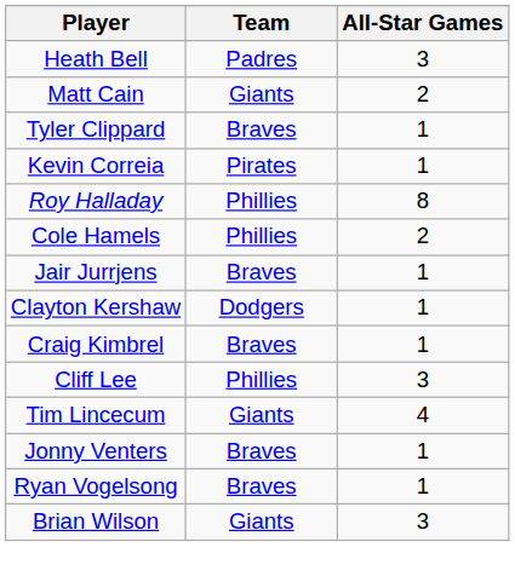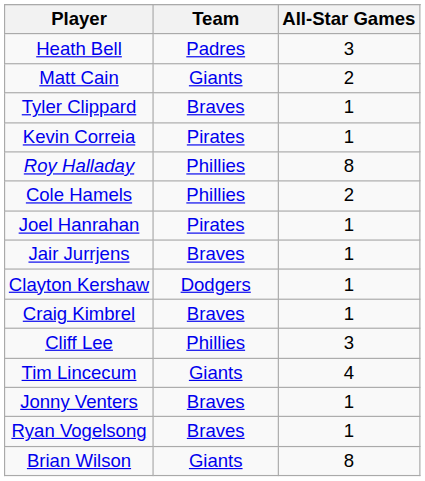 <table class="wikitable" style="text-align:center;">
 <tr>
 </tr>
 <tr>
 <th>Player</th>
 <th style="width:100px;">Team</th>
 <th>All-Star Games</th>
 </tr>
 <tr>
 <td><a href='#'>Heath Bell</a></td>
 <td><a href='#'>Padres</a></td>
 <td>3</td>
 </tr>
 <tr>
 <td><a href='#'>Matt Cain</a></td>
 <td><a href='#'>Giants</a></td>
 <td>2</td>
 </tr>
 <tr>
 <td><a href='#'>Tyler Clippard</a></td>
 <td><a href='#'>Braves</a></td>
 <td>1</td>
 </tr>
 <tr>
 <td><a href='#'>Kevin Correia</a></td>
 <td><a href='#'>Pirates</a></td>
 <td>1</td>
 </tr>
 <tr>
 <td><em><a href='#'>Roy Halladay</a></em></td>
 <td><a href='#'>Phillies</a></td>
 <td>8</td>
 </tr>
 <tr>
 <td><a href='#'>Cole Hamels</a></td>
 <td><a href='#'>Phillies</a></td>
 <td>2</td>
 </tr>
 <tr>
+<td><a href='#'>Joel Hanrahan</a></td>
+<td><a href='#'>Pirates</a></td>
+<td>1</td>
+</tr>
+<tr>
 <td><a href='#'>Jair Jurrjens</a></td>
 <td><a href='#'>Braves</a></td>
 <td>1</td>
 </tr>
 <tr>
 <td><a href='#'>Clayton Kershaw</a></td>
 <td><a href='#'>Dodgers</a></td>
 <td>1</td>
 </tr>
 <tr>
 <td><a href='#'>Craig Kimbrel</a></td>
 <td><a href='#'>Braves</a></td>
 <td>1</td>
 </tr>
 <tr>
 <td><a href='#'>Cliff Lee</a></td>
 <td><a href='#'>Phillies</a></td>
 <td>3</td>
 </tr>
 <tr>
 <td><a href='#'>Tim Lincecum</a></td>
 <td><a href='#'>Giants</a></td>
 <td>4</td>
 </tr>
 <tr>
 <td><a href='#'>Jonny Venters</a></td>
 <td><a href='#'>Braves</a></td>
 <td>1</td>
 </tr>
 <tr>
 <td><a href='#'>Ryan Vogelsong</a></td>
 <td><a href='#'>Braves</a></td>
 <td>1</td>
 </tr>
 <tr>
 <td><a href='#'>Brian Wilson</a></td>
 <td><a href='#'>Giants</a></td>
-<td>3</td>
+<td>8</td>
 </tr>
 </table>
